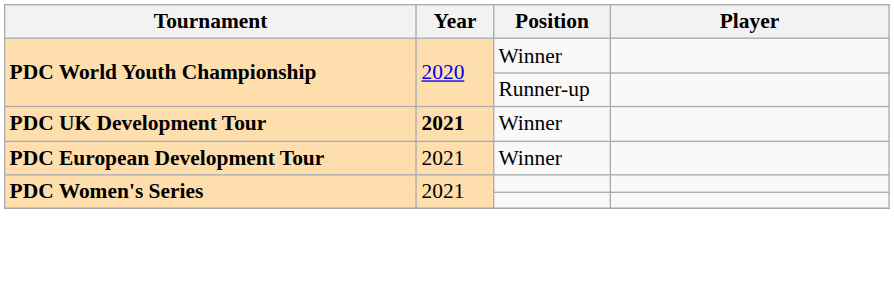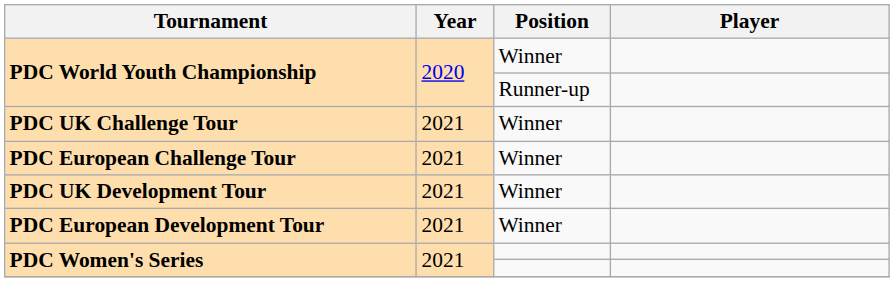 <table class="wikitable">
 <tr>
 <th width=300>Tournament</th>
 <th width=50>Year</th>
 <th width=80>Position</th>
 <th width=200>Player</th>
 </tr>
 <tr>
 <td rowspan="2" style="background:#ffdead;"><strong>PDC World Youth Championship</strong></td>
 <td rowspan="2" style="background:#ffdead;"><a href='#'>2020</a></td>
 <td>Winner</td>
 <td></td>
 </tr>
 <tr>
 <td>Runner-up</td>
 <td></td>
 </tr>
 <tr>
+<td style="background:#ffdead;"><strong>PDC UK Challenge Tour</strong></td>
+<td style="background:#ffdead;">2021</td>
+<td>Winner</td>
+<td></td>
+</tr>
+<tr>
+<td style="background:#ffdead;"><strong>PDC European Challenge Tour</strong></td>
+<td style="background:#ffdead;">2021</td>
+<td>Winner</td>
+<td></td>
+</tr>
+<tr>
 <td style="background:#ffdead;"><strong>PDC UK Development Tour</strong></td>
-<td style="background:#ffdead;"><strong>2021</strong></td>
+<td style="background:#ffdead;">2021</td>
 <td>Winner</td>
 <td></td>
 </tr>
 <tr>
 <td style="background:#ffdead;"><strong>PDC European Development Tour</strong></td>
 <td style="background:#ffdead;">2021</td>
 <td>Winner</td>
 <td></td>
 </tr>
 <tr>
 <td rowspan="2" style="background:#ffdead;"><strong>PDC Women's Series</strong></td>
 <td rowspan="2" style="background:#ffdead;">2021</td>
 <td></td>
 <td></td>
 </tr>
 <tr>
 <td></td>
 <td></td>
 </tr>
 <tr>
 </tr>
 </table>
